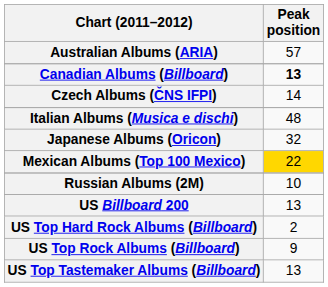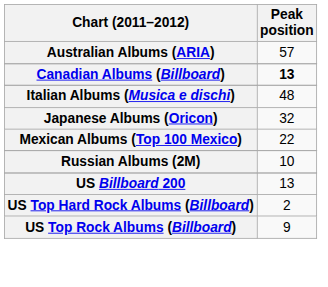 <table class="wikitable sortable plainrowheaders" style="text-align:center">
 <tr>
 <th scope="col">Chart (2011–2012)</th>
 <th scope="col">Peak<br>position</th>
 </tr>
 <tr>
 <th scope="row">Australian Albums (<a href='#'>ARIA</a>)</th>
 <td>57</td>
 </tr>
 <tr>
 </tr>
 <tr>
 </tr>
 <tr>
 </tr>
 <tr>
 <th scope="row"><a href='#'>Canadian Albums</a> (<em><a href='#'>Billboard</a></em>)</th>
 <td><strong>13</strong></td>
-</tr>
-<tr>
-<th scope="row">Czech Albums (<a href='#'>ČNS IFPI</a>)</th>
-<td>14</td>
 </tr>
 <tr>
 </tr>
 <tr>
 </tr>
 <tr>
 </tr>
 <tr>
 </tr>
 <tr>
 </tr>
 <tr>
 </tr>
 <tr>
 <th scope="row">Italian Albums (<em><a href='#'>Musica e dischi</a></em>)</th>
 <td>48</td>
 </tr>
 <tr>
 <th scope="row">Japanese Albums (<a href='#'>Oricon</a>)</th>
 <td>32</td>
 </tr>
 <tr>
 <th scope="row">Mexican Albums (<a href='#'>Top 100 Mexico</a>)</th>
-<td style="background: gold;">22</td>
+<td>22</td>
 </tr>
 <tr>
 </tr>
 <tr>
 </tr>
 <tr>
 <th scope="row">Russian Albums (2M)</th>
 <td>10</td>
 </tr>
 <tr>
 </tr>
 <tr>
 </tr>
 <tr>
 </tr>
 <tr>
 </tr>
 <tr>
 </tr>
 <tr>
 </tr>
 <tr>
 <th scope="row">US <a href='#'><em>Billboard</em> 200</a></th>
 <td>13</td>
 </tr>
 <tr>
 <th scope="row">US <a href='#'>Top Hard Rock Albums</a> (<em><a href='#'>Billboard</a></em>)</th>
 <td>2</td>
 </tr>
 <tr>
 <th scope="row">US <a href='#'>Top Rock Albums</a> (<em><a href='#'>Billboard</a></em>)</th>
 <td>9</td>
 </tr>
-<tr>
-<th scope="row">US <a href='#'>Top Tastemaker Albums</a> (<em><a href='#'>Billboard</a></em>)</th>
-<td>13</td>
-</tr>
 </table>
